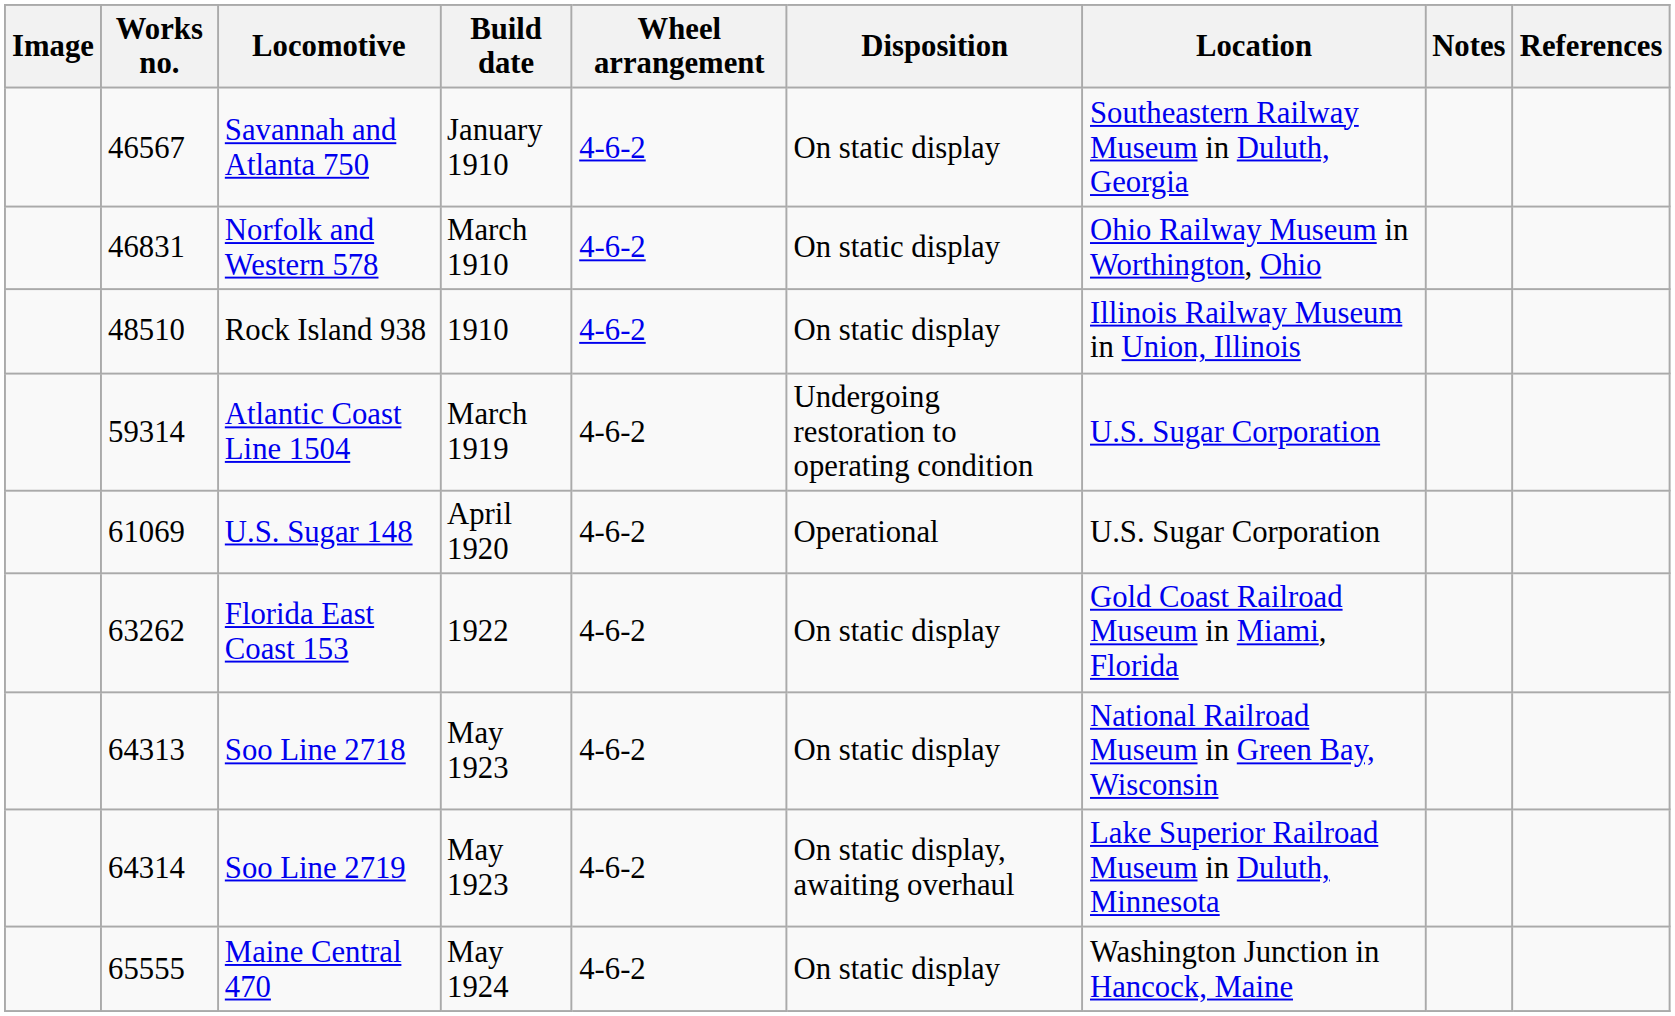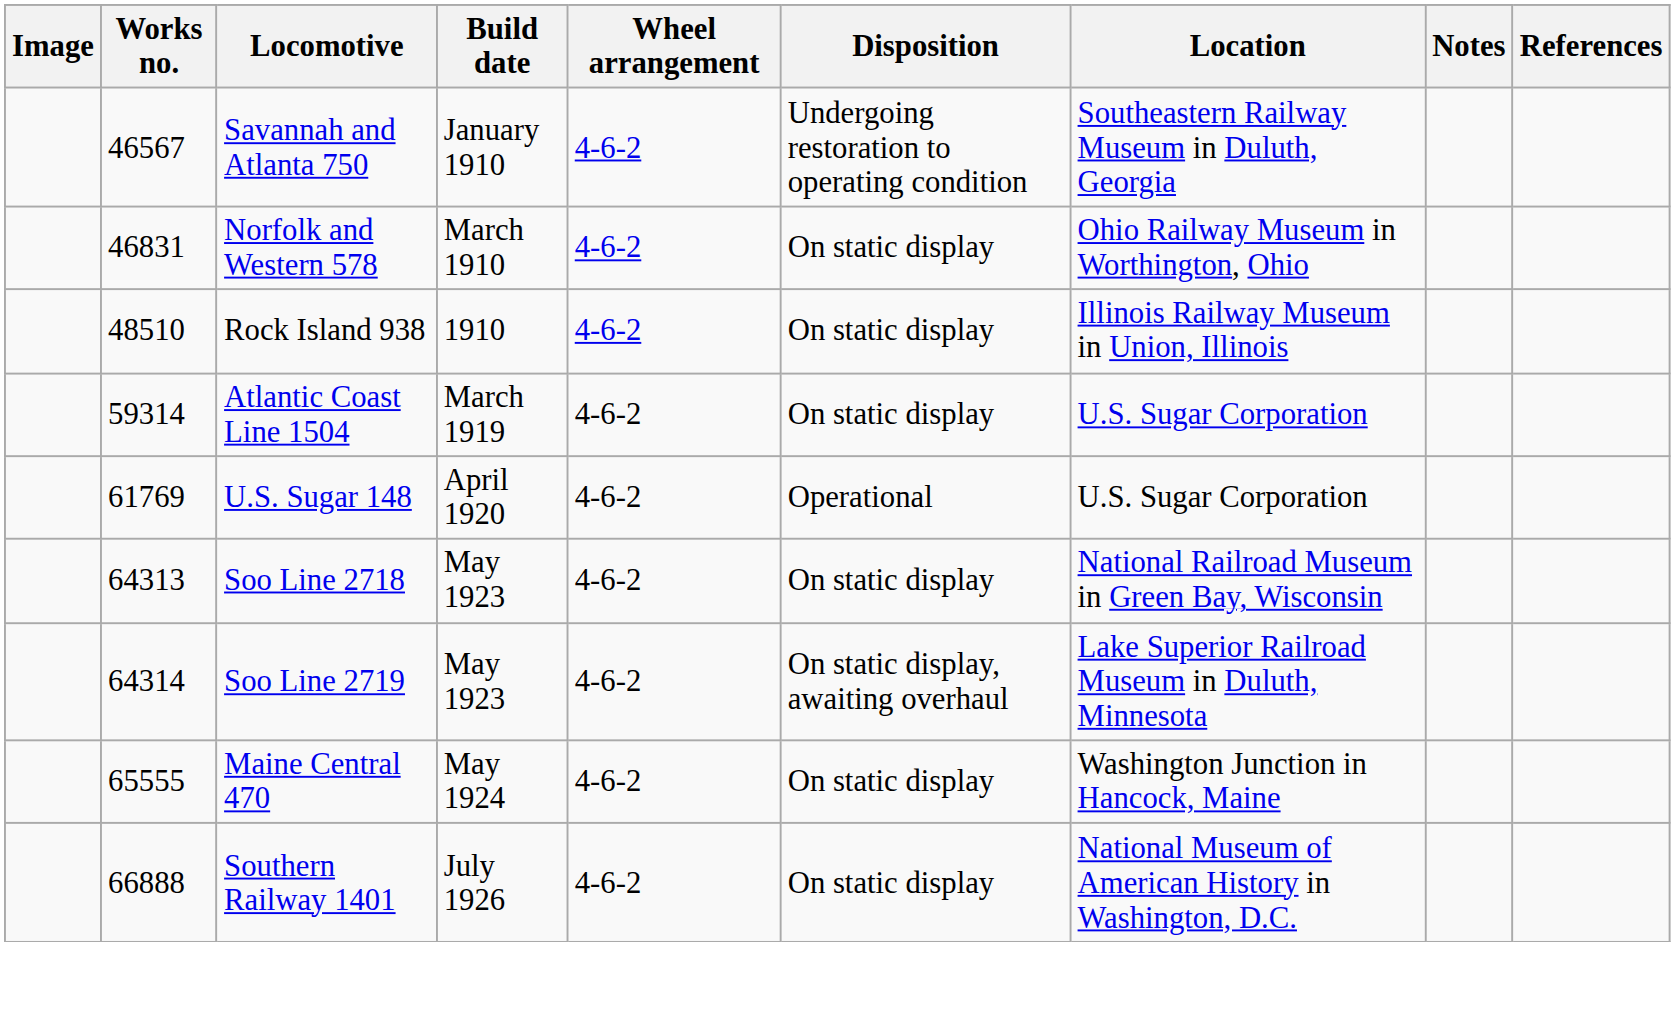 <table class="wikitable">
 <tr>
 <th>Image</th>
 <th>Works no.</th>
 <th>Locomotive</th>
 <th>Build date</th>
 <th>Wheel arrangement</th>
 <th>Disposition</th>
 <th>Location</th>
 <th>Notes</th>
 <th>References</th>
 </tr>
 <tr>
 <td></td>
 <td>46567</td>
 <td><a href='#'>Savannah and Atlanta 750</a></td>
 <td>January 1910</td>
 <td><a href='#'>4-6-2</a></td>
-<td>On static display</td>
+<td>Undergoing restoration to operating condition</td>
 <td><a href='#'>Southeastern Railway Museum</a> in <a href='#'>Duluth, Georgia</a></td>
 <td></td>
 <td></td>
 </tr>
 <tr>
 <td></td>
 <td>46831</td>
 <td><a href='#'>Norfolk and Western 578</a></td>
 <td>March 1910</td>
 <td><a href='#'>4-6-2</a></td>
 <td>On static display</td>
 <td><a href='#'>Ohio Railway Museum</a> in <a href='#'>Worthington</a>, <a href='#'>Ohio</a></td>
 <td></td>
 <td></td>
 </tr>
 <tr>
 <td></td>
 <td>48510</td>
 <td>Rock Island 938</td>
 <td>1910</td>
 <td><a href='#'>4-6-2</a></td>
 <td>On static display</td>
 <td><a href='#'>Illinois Railway Museum</a> in <a href='#'>Union, Illinois</a></td>
 <td></td>
 <td></td>
 </tr>
 <tr>
 <td></td>
 <td>59314</td>
 <td><a href='#'>Atlantic Coast Line 1504</a></td>
 <td>March 1919</td>
 <td>4-6-2</td>
-<td>Undergoing restoration to operating condition</td>
+<td>On static display</td>
 <td><a href='#'>U.S. Sugar Corporation</a></td>
 <td></td>
 <td></td>
 </tr>
 <tr>
 <td></td>
-<td>61069</td>
+<td>61769</td>
 <td><a href='#'>U.S. Sugar 148</a></td>
 <td>April 1920</td>
 <td>4-6-2</td>
 <td>Operational</td>
 <td>U.S. Sugar Corporation</td>
-<td></td>
-<td></td>
-</tr>
-<tr>
-<td></td>
-<td>63262</td>
-<td><a href='#'>Florida East Coast 153</a></td>
-<td>1922</td>
-<td>4-6-2</td>
-<td>On static display</td>
-<td><a href='#'>Gold Coast Railroad Museum</a> in <a href='#'>Miami</a>, <a href='#'>Florida</a></td>
 <td></td>
 <td></td>
 </tr>
 <tr>
 <td></td>
 <td>64313</td>
 <td><a href='#'>Soo Line 2718</a></td>
 <td>May 1923</td>
 <td>4-6-2</td>
 <td>On static display</td>
 <td><a href='#'>National Railroad Museum</a> in <a href='#'>Green Bay, Wisconsin</a></td>
 <td></td>
 <td></td>
 </tr>
 <tr>
 <td></td>
 <td>64314</td>
 <td><a href='#'>Soo Line 2719</a></td>
 <td>May 1923</td>
 <td>4-6-2</td>
 <td>On static display, awaiting overhaul</td>
 <td><a href='#'>Lake Superior Railroad Museum</a> in <a href='#'>Duluth, Minnesota</a></td>
 <td></td>
 <td></td>
 </tr>
 <tr>
 <td></td>
 <td>65555</td>
 <td><a href='#'>Maine Central 470</a></td>
 <td>May 1924</td>
 <td>4-6-2</td>
 <td>On static display</td>
 <td>Washington Junction in <a href='#'>Hancock, Maine</a></td>
 <td></td>
 <td></td>
 </tr>
+<tr>
+<td></td>
+<td>66888</td>
+<td><a href='#'>Southern Railway 1401</a></td>
+<td>July 1926</td>
+<td>4-6-2</td>
+<td>On static display</td>
+<td><a href='#'>National Museum of American History</a> in <a href='#'>Washington, D.C.</a></td>
+<td></td>
+<td></td>
+</tr>
 </table>
